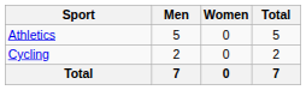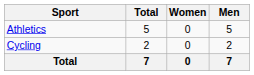 <table class="wikitable sortable" style="text-align:center;">
 <tr>
 <th width=180>Sport</th>
+<th width=55>Total</th>
+<th width=55>Women</th>
 <th width=55>Men</th>
-<th width=55>Women</th>
-<th width=55>Total</th>
 </tr>
 <tr>
 <td align=left><a href='#'>Athletics</a></td>
 <td>5</td>
 <td>0</td>
 <td>5</td>
 </tr>
 <tr>
 <td align=left><a href='#'>Cycling</a></td>
 <td>2</td>
 <td>0</td>
 <td>2</td>
 </tr>
 <tr>
 <th>Total</th>
 <th>7</th>
 <th>0</th>
 <th>7</th>
 </tr>
 </table>
